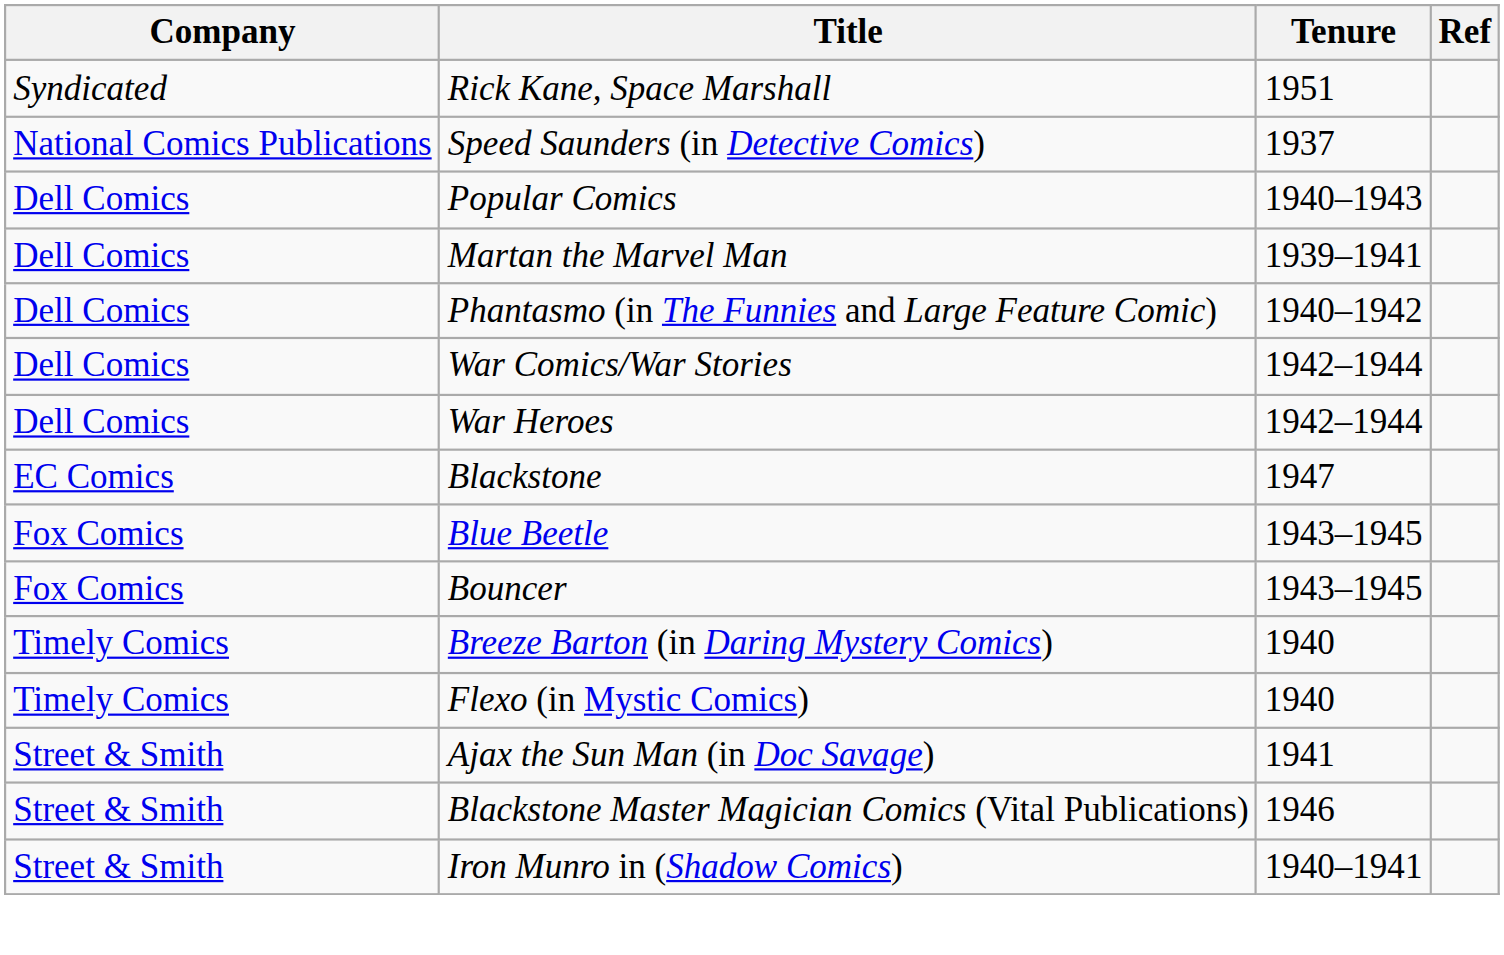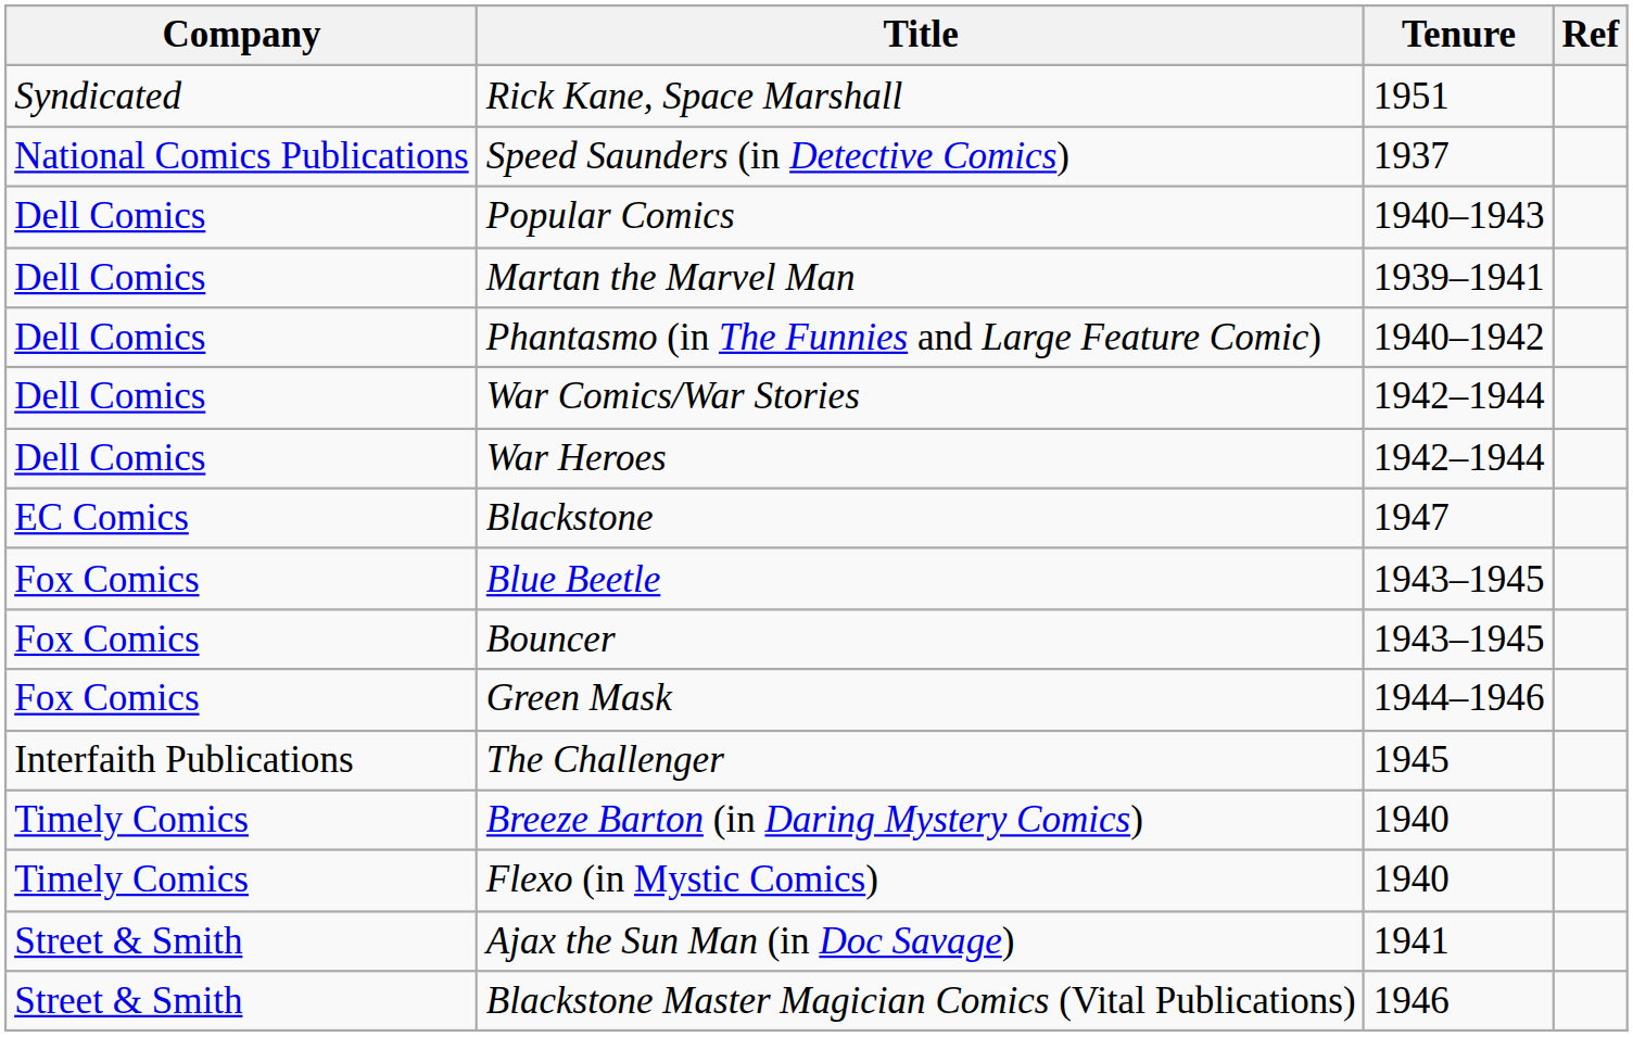 <table class="wikitable sortable plainrowheaders" style="text-align:left;">
 <tr>
 <th scope=col>Company</th>
 <th scope=col>Title</th>
 <th scope=col>Tenure</th>
 <th class=unsortable scope=col>Ref</th>
 </tr>
 <tr>
 <td><em>Syndicated</em></td>
 <td><em>Rick Kane, Space Marshall</em></td>
 <td>1951</td>
 <td></td>
 </tr>
 <tr>
 <td><a href='#'>National Comics Publications</a></td>
 <td><em>Speed Saunders</em> (in <em><a href='#'>Detective Comics</a></em>)</td>
 <td>1937</td>
 <td></td>
 </tr>
 <tr>
 <td><a href='#'>Dell Comics</a></td>
 <td><em>Popular Comics</em></td>
 <td>1940–1943</td>
 <td></td>
 </tr>
 <tr>
 <td><a href='#'>Dell Comics</a></td>
 <td><em>Martan the Marvel Man</em></td>
 <td>1939–1941</td>
 <td></td>
 </tr>
 <tr>
 <td><a href='#'>Dell Comics</a></td>
 <td><em>Phantasmo</em> (in <em><a href='#'>The Funnies</a></em> and <em>Large Feature Comic</em>)</td>
 <td>1940–1942</td>
 <td></td>
 </tr>
 <tr>
 <td><a href='#'>Dell Comics</a></td>
 <td><em>War Comics/War Stories</em></td>
 <td>1942–1944</td>
 <td></td>
 </tr>
 <tr>
 <td><a href='#'>Dell Comics</a></td>
 <td><em>War Heroes</em></td>
 <td>1942–1944</td>
 <td></td>
 </tr>
 <tr>
 <td><a href='#'>EC Comics</a></td>
 <td><em>Blackstone</em></td>
 <td>1947</td>
 <td></td>
 </tr>
 <tr>
 <td><a href='#'>Fox Comics</a></td>
 <td><em><a href='#'>Blue Beetle</a></em></td>
 <td>1943–1945</td>
 <td></td>
 </tr>
 <tr>
 <td><a href='#'>Fox Comics</a></td>
 <td><em>Bouncer</em></td>
 <td>1943–1945</td>
 <td></td>
 </tr>
 <tr>
+<td><a href='#'>Fox Comics</a></td>
+<td><em>Green Mask</em></td>
+<td>1944–1946</td>
+<td></td>
+</tr>
+<tr>
+<td>Interfaith Publications</td>
+<td><em>The Challenger</em></td>
+<td>1945</td>
+<td></td>
+</tr>
+<tr>
 <td><a href='#'>Timely Comics</a></td>
 <td><em><a href='#'>Breeze Barton</a></em> (in <em><a href='#'>Daring Mystery Comics</a></em>)</td>
 <td>1940</td>
 <td></td>
 </tr>
 <tr>
 <td><a href='#'>Timely Comics</a></td>
 <td><em>Flexo</em> (in <a href='#'>Mystic Comics</a>)</td>
 <td>1940</td>
 <td></td>
 </tr>
 <tr>
 <td><a href='#'>Street & Smith</a></td>
 <td><em>Ajax the Sun Man</em> (in <em><a href='#'>Doc Savage</a></em>)</td>
 <td>1941</td>
 <td></td>
 </tr>
 <tr>
 <td><a href='#'>Street & Smith</a></td>
 <td><em>Blackstone Master Magician Comics</em> (Vital Publications)</td>
 <td>1946</td>
 <td></td>
 </tr>
-<tr>
-<td><a href='#'>Street & Smith</a></td>
-<td><em>Iron Munro</em> in (<em><a href='#'>Shadow Comics</a></em>)</td>
-<td>1940–1941</td>
-<td></td>
-</tr>
 </table>
